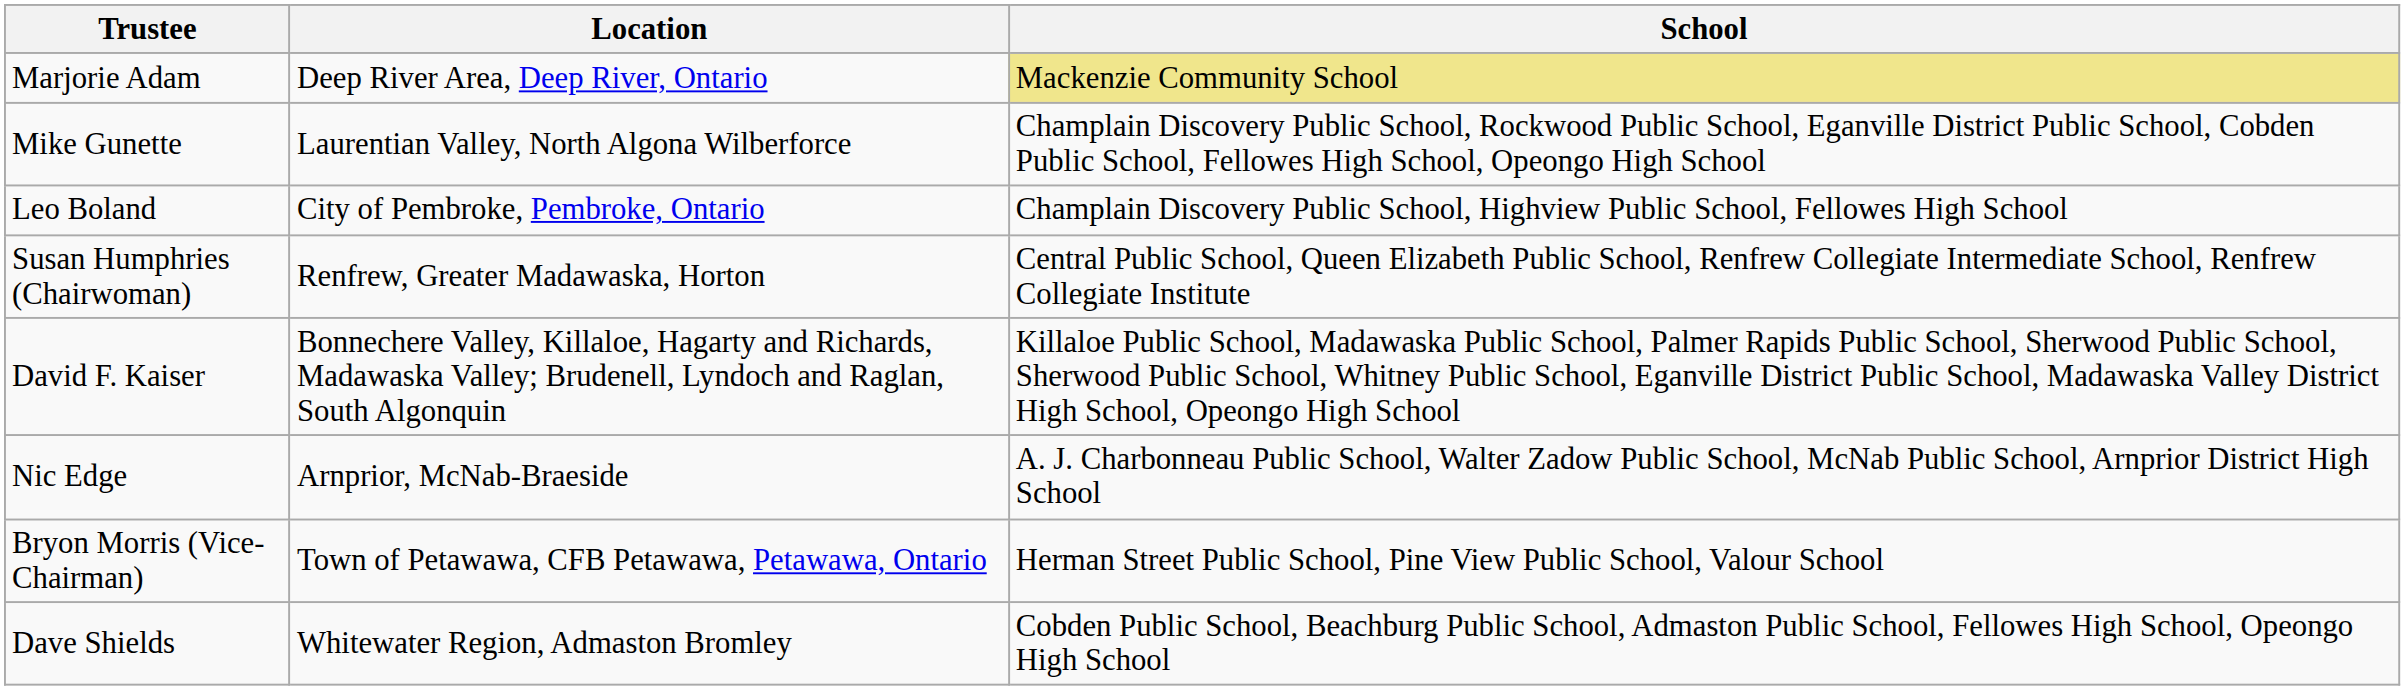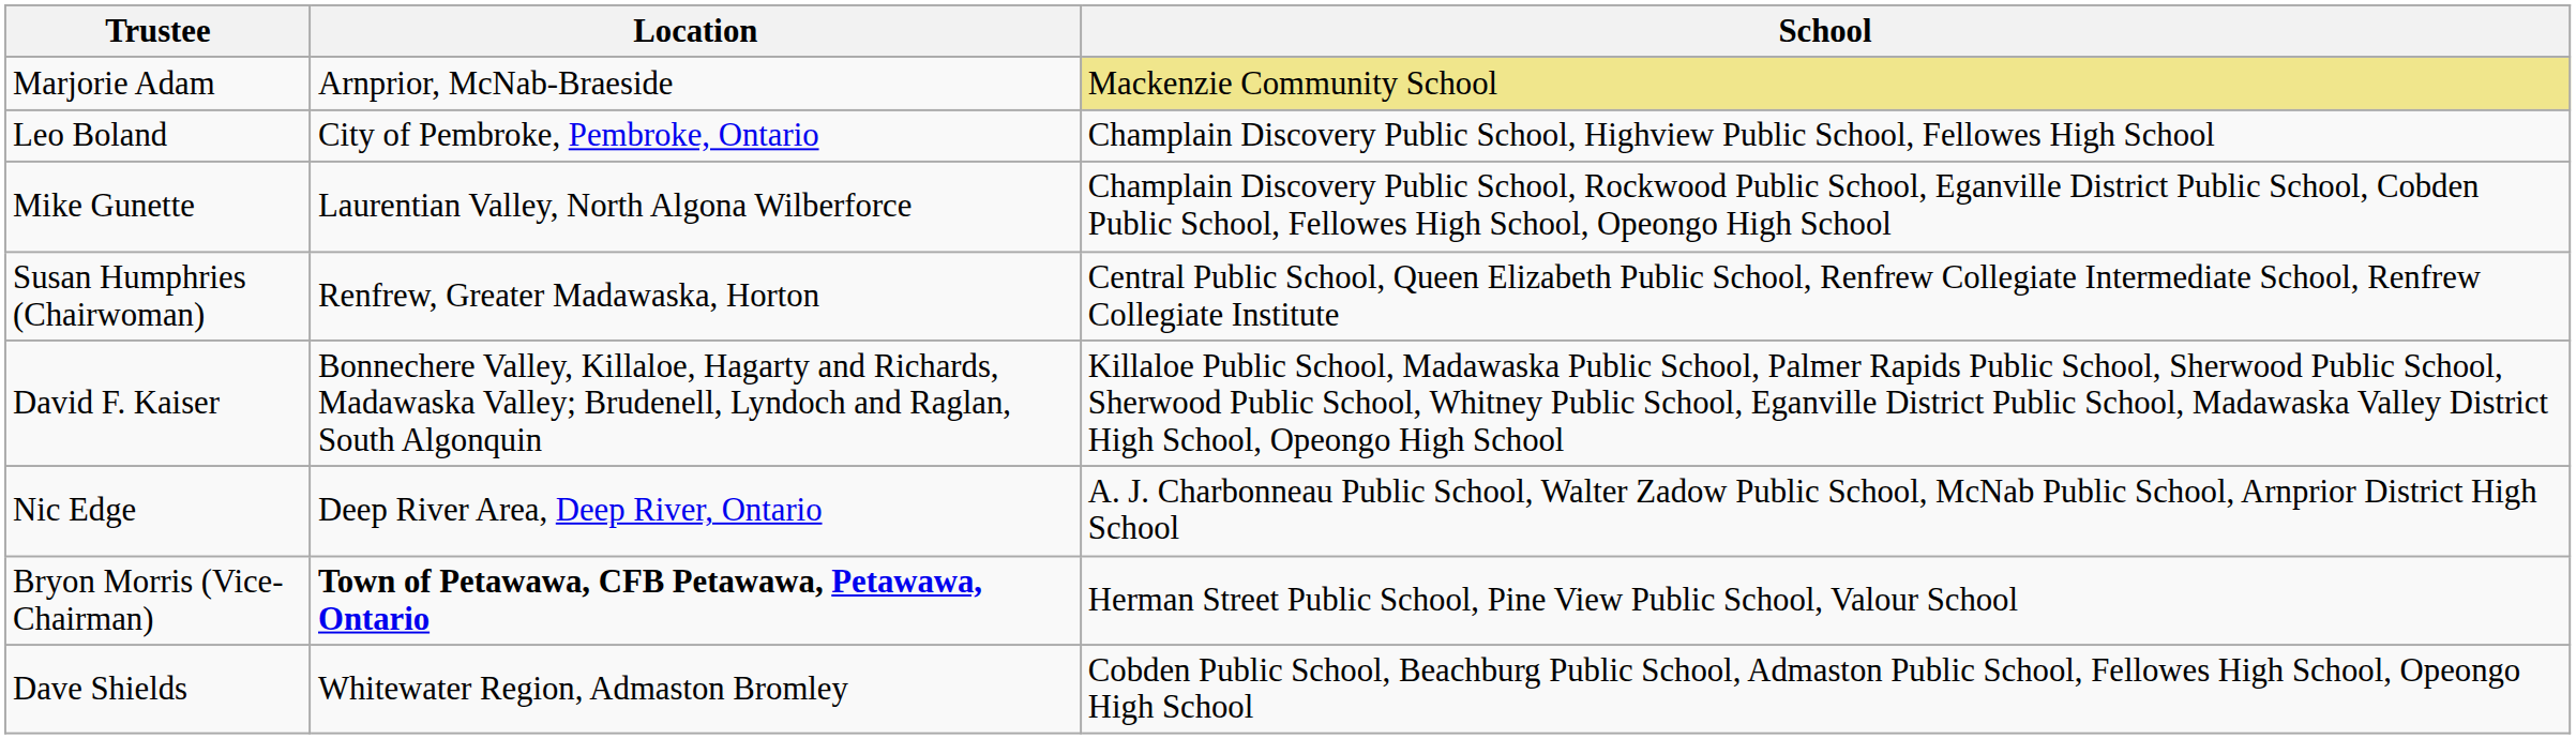 <table class="wikitable">
 <tr>
 <th>Trustee</th>
 <th>Location</th>
 <th>School</th>
 </tr>
 <tr>
 <td>Marjorie Adam</td>
-<td>Deep River Area, <a href='#'>Deep River, Ontario</a></td>
+<td>Arnprior, McNab-Braeside</td>
 <td style="background: khaki;">Mackenzie Community School</td>
+</tr>
+<tr>
+<td>Leo Boland</td>
+<td>City of Pembroke, <a href='#'>Pembroke, Ontario</a></td>
+<td>Champlain Discovery Public School, Highview Public School, Fellowes High School</td>
 </tr>
 <tr>
 <td>Mike Gunette</td>
 <td>Laurentian Valley, North Algona Wilberforce</td>
 <td>Champlain Discovery Public School, Rockwood Public School, Eganville District Public School, Cobden Public School, Fellowes High School, Opeongo High School</td>
-</tr>
-<tr>
-<td>Leo Boland</td>
-<td>City of Pembroke, <a href='#'>Pembroke, Ontario</a></td>
-<td>Champlain Discovery Public School, Highview Public School, Fellowes High School</td>
 </tr>
 <tr>
 <td>Susan Humphries (Chairwoman)</td>
 <td>Renfrew, Greater Madawaska, Horton</td>
 <td>Central Public School, Queen Elizabeth Public School, Renfrew Collegiate Intermediate School, Renfrew Collegiate Institute</td>
 </tr>
 <tr>
 <td>David F. Kaiser</td>
 <td>Bonnechere Valley, Killaloe, Hagarty and Richards, Madawaska Valley; Brudenell, Lyndoch and Raglan, South Algonquin</td>
 <td>Killaloe Public School, Madawaska Public School, Palmer Rapids Public School, Sherwood Public School, Sherwood Public School, Whitney Public School, Eganville District Public School, Madawaska Valley District High School, Opeongo High School</td>
 </tr>
 <tr>
 <td>Nic Edge</td>
-<td>Arnprior, McNab-Braeside</td>
+<td>Deep River Area, <a href='#'>Deep River, Ontario</a></td>
 <td>A. J. Charbonneau Public School, Walter Zadow Public School, McNab Public School, Arnprior District High School</td>
 </tr>
 <tr>
 <td>Bryon Morris (Vice-Chairman)</td>
-<td>Town of Petawawa, CFB Petawawa, <a href='#'>Petawawa, Ontario</a></td>
+<td><strong>Town of Petawawa, CFB Petawawa, <a href='#'>Petawawa, Ontario</a></strong></td>
 <td>Herman Street Public School, Pine View Public School, Valour School</td>
 </tr>
 <tr>
 <td>Dave Shields</td>
 <td>Whitewater Region, Admaston Bromley</td>
 <td>Cobden Public School, Beachburg Public School, Admaston Public School, Fellowes High School, Opeongo High School</td>
 </tr>
 </table>
